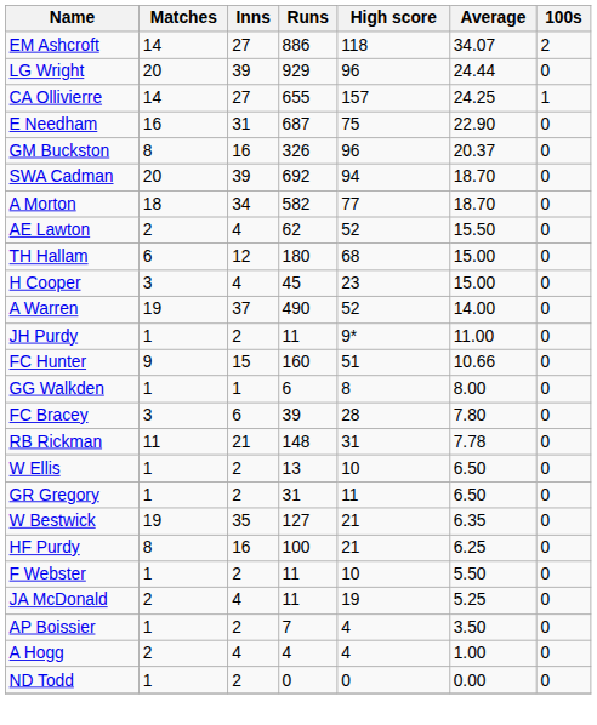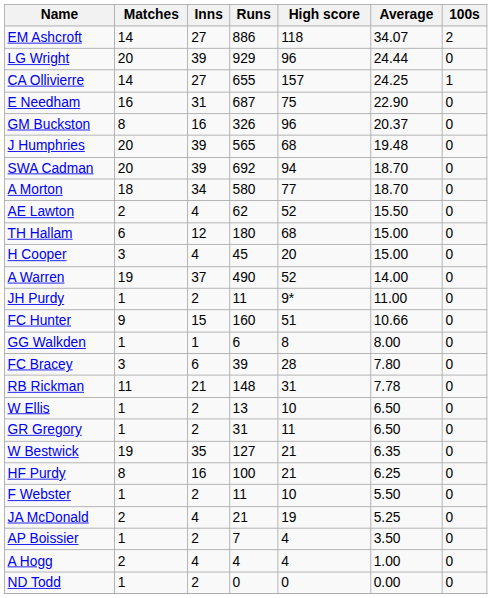 <table class="wikitable sortable" width="90%">
 <tr bgcolor="#efefef">
 <th>Name</th>
 <th>Matches</th>
 <th>Inns</th>
 <th>Runs</th>
 <th>High score</th>
 <th>Average</th>
 <th>100s</th>
 </tr>
 <tr>
 <td><a href='#'>EM Ashcroft</a></td>
 <td>14</td>
 <td>27</td>
 <td>886</td>
 <td>118</td>
 <td>34.07</td>
 <td>2</td>
 </tr>
 <tr>
 <td><a href='#'>LG Wright</a></td>
 <td>20</td>
 <td>39</td>
 <td>929</td>
 <td>96</td>
 <td>24.44</td>
 <td>0</td>
 </tr>
 <tr>
 <td><a href='#'>CA Ollivierre</a></td>
 <td>14</td>
 <td>27</td>
 <td>655</td>
 <td>157</td>
 <td>24.25</td>
 <td>1</td>
 </tr>
 <tr>
 <td><a href='#'>E Needham</a></td>
 <td>16</td>
 <td>31</td>
 <td>687</td>
 <td>75</td>
 <td>22.90</td>
 <td>0</td>
 </tr>
 <tr>
 <td><a href='#'>GM Buckston</a></td>
 <td>8</td>
 <td>16</td>
 <td>326</td>
 <td>96</td>
 <td>20.37</td>
 <td>0</td>
 </tr>
 <tr>
+<td><a href='#'>J Humphries</a></td>
+<td>20</td>
+<td>39</td>
+<td>565</td>
+<td>68</td>
+<td>19.48</td>
+<td>0</td>
+</tr>
+<tr>
 <td><a href='#'>SWA Cadman</a></td>
 <td>20</td>
 <td>39</td>
 <td>692</td>
 <td>94</td>
 <td>18.70</td>
 <td>0</td>
 </tr>
 <tr>
 <td><a href='#'>A Morton</a></td>
 <td>18</td>
 <td>34</td>
-<td>582</td>
+<td>580</td>
 <td>77</td>
 <td>18.70</td>
 <td>0</td>
 </tr>
 <tr>
 <td><a href='#'>AE Lawton</a></td>
 <td>2</td>
 <td>4</td>
 <td>62</td>
 <td>52</td>
 <td>15.50</td>
 <td>0</td>
 </tr>
 <tr>
 <td><a href='#'>TH Hallam</a></td>
 <td>6</td>
 <td>12</td>
 <td>180</td>
 <td>68</td>
 <td>15.00</td>
 <td>0</td>
 </tr>
 <tr>
 <td><a href='#'>H Cooper</a></td>
 <td>3</td>
 <td>4</td>
 <td>45</td>
-<td>23</td>
+<td>20</td>
 <td>15.00</td>
 <td>0</td>
 </tr>
 <tr>
 <td><a href='#'>A Warren</a></td>
 <td>19</td>
 <td>37</td>
 <td>490</td>
 <td>52</td>
 <td>14.00</td>
 <td>0</td>
 </tr>
 <tr>
 <td><a href='#'>JH Purdy</a></td>
 <td>1</td>
 <td>2</td>
 <td>11</td>
 <td>9*</td>
 <td>11.00</td>
 <td>0</td>
 </tr>
 <tr>
 <td><a href='#'>FC Hunter</a></td>
 <td>9</td>
 <td>15</td>
 <td>160</td>
 <td>51</td>
 <td>10.66</td>
 <td>0</td>
 </tr>
 <tr>
 <td><a href='#'>GG Walkden</a></td>
 <td>1</td>
 <td>1</td>
 <td>6</td>
 <td>8</td>
 <td>8.00</td>
 <td>0</td>
 </tr>
 <tr>
 <td><a href='#'>FC Bracey</a></td>
 <td>3</td>
 <td>6</td>
 <td>39</td>
 <td>28</td>
 <td>7.80</td>
 <td>0</td>
 </tr>
 <tr>
 <td><a href='#'>RB Rickman</a></td>
 <td>11</td>
 <td>21</td>
 <td>148</td>
 <td>31</td>
 <td>7.78</td>
 <td>0</td>
 </tr>
 <tr>
 <td><a href='#'>W Ellis</a></td>
 <td>1</td>
 <td>2</td>
 <td>13</td>
 <td>10</td>
 <td>6.50</td>
 <td>0</td>
 </tr>
 <tr>
 <td><a href='#'>GR Gregory</a></td>
 <td>1</td>
 <td>2</td>
 <td>31</td>
 <td>11</td>
 <td>6.50</td>
 <td>0</td>
 </tr>
 <tr>
 <td><a href='#'>W Bestwick</a></td>
 <td>19</td>
 <td>35</td>
 <td>127</td>
 <td>21</td>
 <td>6.35</td>
 <td>0</td>
 </tr>
 <tr>
 <td><a href='#'>HF Purdy</a></td>
 <td>8</td>
 <td>16</td>
 <td>100</td>
 <td>21</td>
 <td>6.25</td>
 <td>0</td>
 </tr>
 <tr>
 <td><a href='#'>F Webster</a></td>
 <td>1</td>
 <td>2</td>
 <td>11</td>
 <td>10</td>
 <td>5.50</td>
 <td>0</td>
 </tr>
 <tr>
 <td><a href='#'>JA McDonald</a></td>
 <td>2</td>
 <td>4</td>
-<td>11</td>
+<td>21</td>
 <td>19</td>
 <td>5.25</td>
 <td>0</td>
 </tr>
 <tr>
 <td><a href='#'>AP Boissier</a></td>
 <td>1</td>
 <td>2</td>
 <td>7</td>
 <td>4</td>
 <td>3.50</td>
 <td>0</td>
 </tr>
 <tr>
 <td><a href='#'>A Hogg</a></td>
 <td>2</td>
 <td>4</td>
 <td>4</td>
 <td>4</td>
 <td>1.00</td>
 <td>0</td>
 </tr>
 <tr>
 <td><a href='#'>ND Todd</a></td>
 <td>1</td>
 <td>2</td>
 <td>0</td>
 <td>0</td>
 <td>0.00</td>
 <td>0</td>
 </tr>
 <tr>
 </tr>
 </table>
